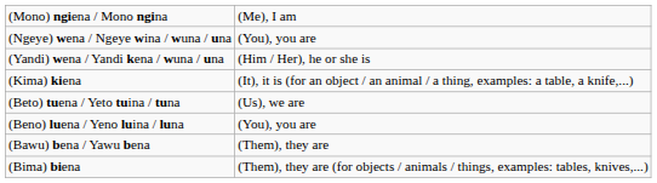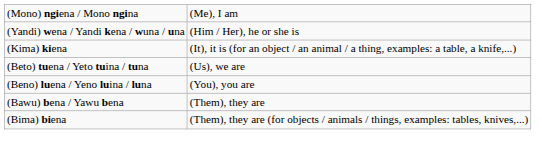 <table class="wikitable sortable mw-collapsible">
 <tr>
 <td>(Mono) <strong>ngi</strong>ena / Mono <strong>ngi</strong>na</td>
 <td>(Me), I am</td>
-</tr>
-<tr>
-<td>(Ngeye) <strong>w</strong>ena / Ngeye <strong>w</strong>ina / <strong>w</strong>una / <strong>u</strong>na</td>
-<td>(You), you are</td>
 </tr>
 <tr>
 <td>(Yandi) <strong>w</strong>ena / Yandi <strong>k</strong>ena / <strong>w</strong>una / <strong>u</strong>na</td>
 <td>(Him / Her), he or she is</td>
 </tr>
 <tr>
 <td>(Kima) <strong>ki</strong>ena</td>
 <td>(It), it is (for an object / an animal / a thing, examples: a table, a knife,...)</td>
 </tr>
 <tr>
 <td>(Beto) <strong>tu</strong>ena / Yeto <strong>tu</strong>ina / <strong>tu</strong>na</td>
 <td>(Us), we are</td>
 </tr>
 <tr>
 <td>(Beno) <strong>lu</strong>ena / Yeno <strong>lu</strong>ina / <strong>lu</strong>na</td>
 <td>(You), you are</td>
 </tr>
 <tr>
 <td>(Bawu) <strong>b</strong>ena / Yawu <strong>b</strong>ena</td>
 <td>(Them), they are</td>
 </tr>
 <tr>
 <td>(Bima) <strong>bi</strong>ena</td>
 <td>(Them), they are (for objects / animals / things, examples:  tables, knives,...)</td>
 </tr>
 </table>
